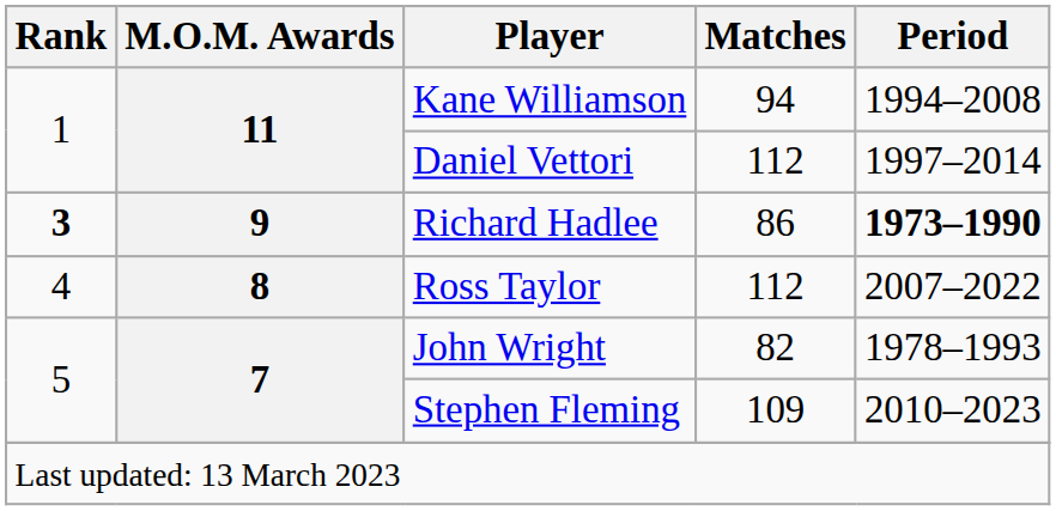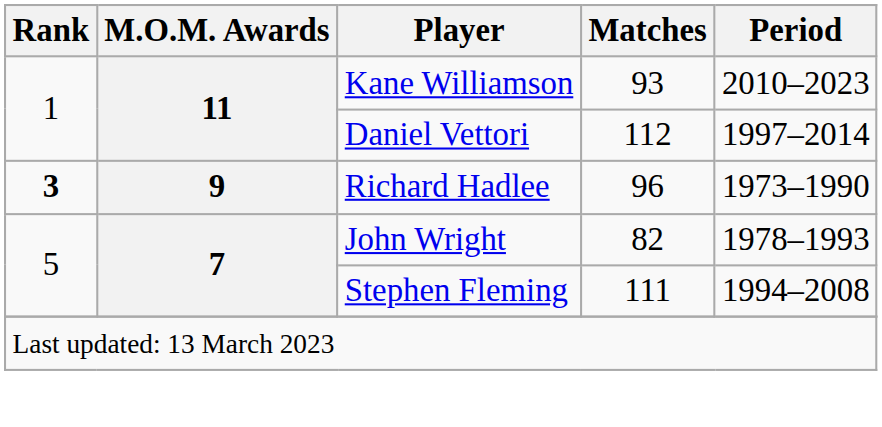 <table class="wikitable plainrowheaders sortable">
 <tr>
 <th scope=col>Rank</th>
 <th scope=col>M.O.M. Awards</th>
 <th scope=col>Player</th>
 <th scope=col>Matches</th>
 <th scope=col>Period</th>
 </tr>
 <tr>
 <td align=center rowspan=2>1</td>
 <th scope=row style=text-align:center; rowspan=2>11</th>
 <td><a href='#'>Kane Williamson</a></td>
-<td align=center>94</td>
-<td>1994–2008</td>
+<td align=center>93</td>
+<td>2010–2023</td>
 </tr>
 <tr>
 <td><a href='#'>Daniel Vettori</a></td>
 <td align=center>112</td>
 <td>1997–2014</td>
 </tr>
 <tr>
 <td align=center><strong>3</strong></td>
 <th scope=row style=text-align:center;>9</th>
 <td><a href='#'>Richard Hadlee</a></td>
-<td align=center>86</td>
-<td><strong>1973–1990</strong></td>
-</tr>
-<tr>
-<td align=center>4</td>
-<th scope=row style=text-align:center;>8</th>
-<td><a href='#'>Ross Taylor</a></td>
-<td align=center>112</td>
-<td>2007–2022</td>
+<td align=center>96</td>
+<td>1973–1990</td>
 </tr>
 <tr>
 <td align=center rowspan=2>5</td>
 <th scope=row style=text-align:center; rowspan=2>7</th>
 <td><a href='#'>John Wright</a></td>
 <td align=center>82</td>
 <td>1978–1993</td>
 </tr>
 <tr>
 <td><a href='#'>Stephen Fleming</a></td>
-<td align=center>109</td>
-<td>2010–2023</td>
+<td align=center>111</td>
+<td>1994–2008</td>
 </tr>
 <tr>
 </tr>
 <tr class=sortbottom>
 <td colspan=5><small>Last updated: 13 March 2023</small></td>
 </tr>
 </table>
